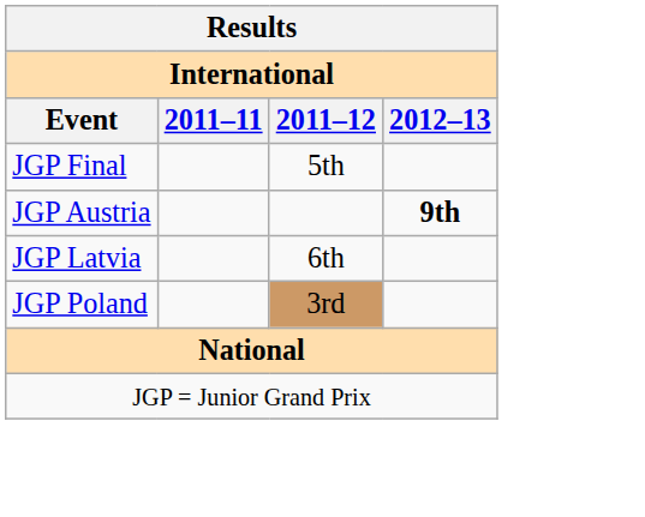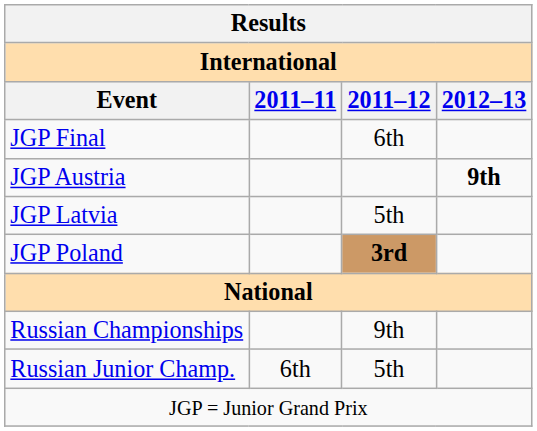 <table class="wikitable" style="text-align:center">
 <tr>
 <th colspan=4 align=center><strong>Results</strong></th>
 </tr>
 <tr>
 <th style="background-color: #ffdead; " colspan=4 align=center><strong>International</strong></th>
 </tr>
 <tr>
 <th>Event</th>
 <th><a href='#'>2011–11</a></th>
 <th><a href='#'>2011–12</a></th>
 <th><a href='#'>2012–13</a></th>
 </tr>
 <tr>
 <td align=left><a href='#'>JGP Final</a></td>
 <td></td>
-<td>5th</td>
+<td>6th</td>
 <td></td>
 </tr>
 <tr>
 <td align=left><a href='#'>JGP Austria</a></td>
 <td></td>
 <td></td>
 <td><strong>9th</strong></td>
 </tr>
 <tr>
 <td align=left><a href='#'>JGP Latvia</a></td>
 <td></td>
-<td>6th</td>
+<td>5th</td>
 <td></td>
 </tr>
 <tr>
 <td align=left><a href='#'>JGP Poland</a></td>
 <td></td>
-<td bgcolor=cc9966>3rd</td>
+<td bgcolor=cc9966><strong>3rd</strong></td>
 <td></td>
 </tr>
 <tr>
 <th style="background-color: #ffdead; " colspan=4 align=center><strong>National</strong></th>
 </tr>
 <tr>
+<td align=left><a href='#'>Russian Championships</a></td>
+<td></td>
+<td>9th</td>
+<td></td>
+</tr>
+<tr>
+<td align=left><a href='#'>Russian Junior Champ.</a></td>
+<td>6th</td>
+<td>5th</td>
+<td></td>
+</tr>
+<tr>
 <td colspan=4 align=center><small> JGP = Junior Grand Prix </small></td>
 </tr>
 </table>
